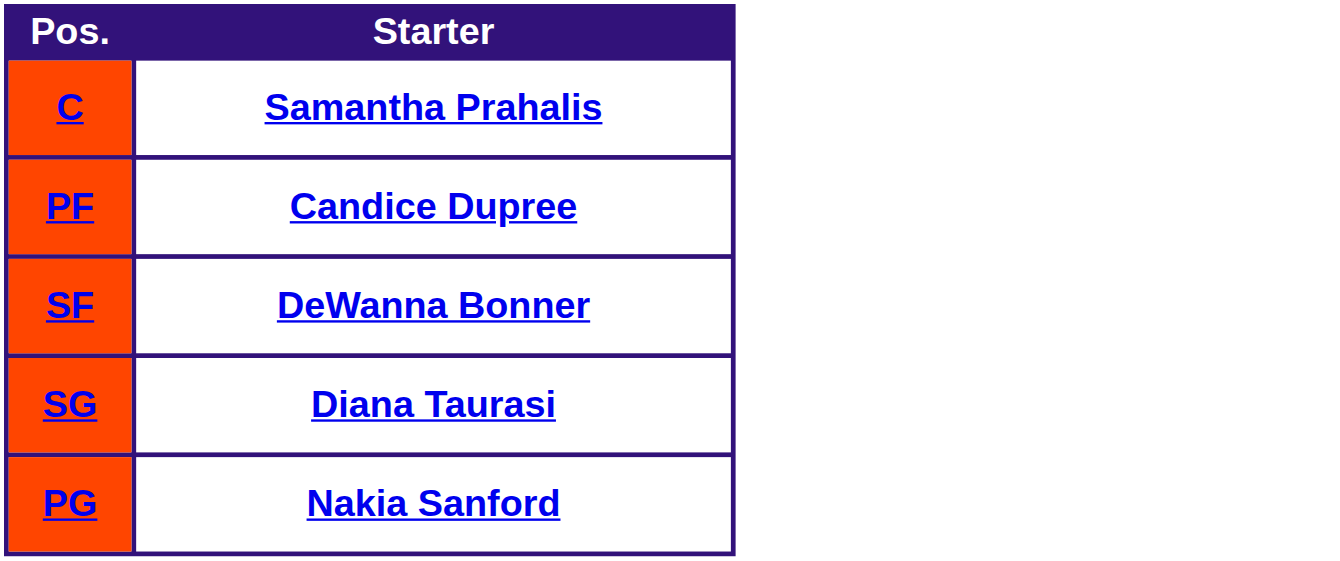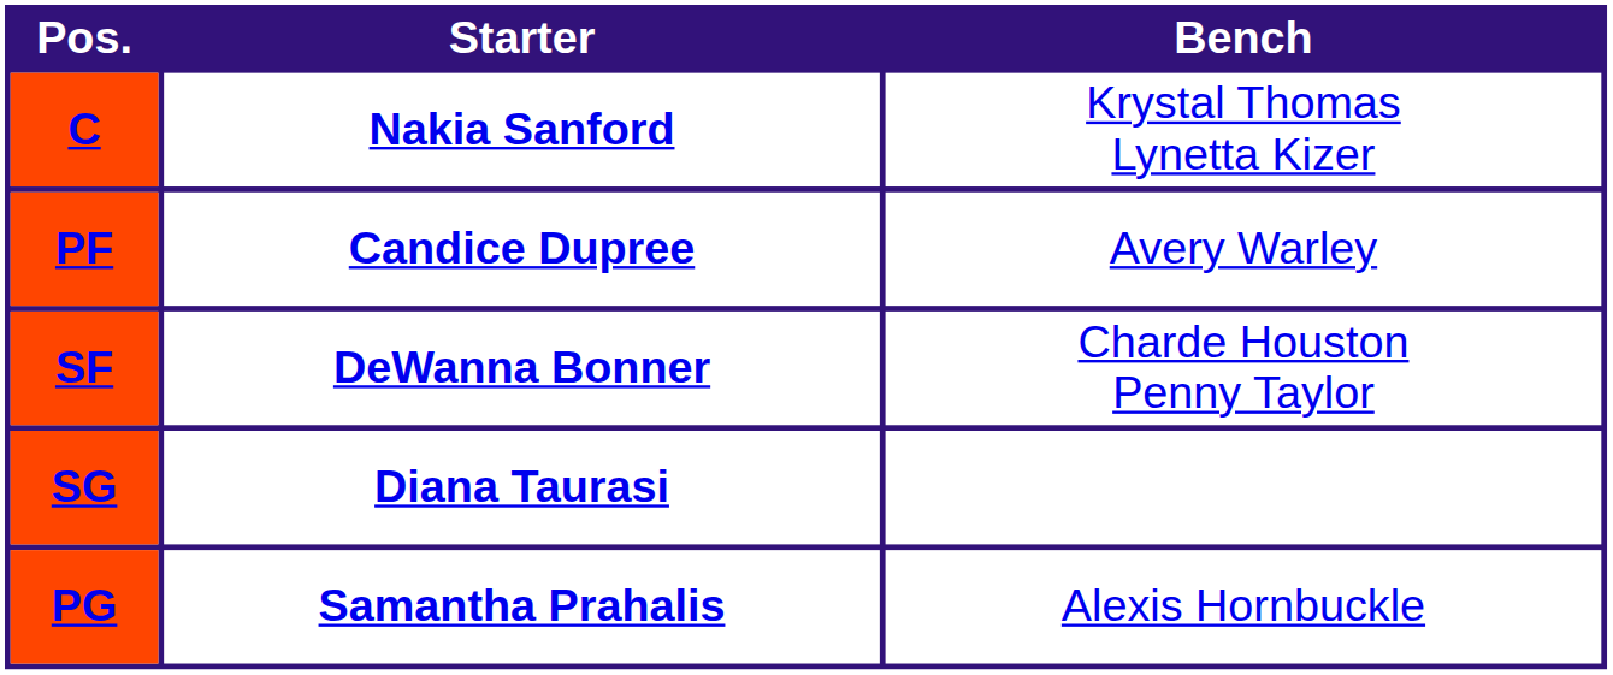 <table style="text-align: center; background:#32127A; color:white">
 <tr>
 <th width="50">Pos.</th>
 <th width="250">Starter</th>
+<th width="250">Bench</th>
 </tr>
 <tr style="height:40px; background:white; color:#092C57">
 <th style="background:#FF4500"><a href='#'><span>C</span></a></th>
-<td><strong><a href='#'>Samantha Prahalis</a></strong></td>
+<td><strong><a href='#'>Nakia Sanford</a></strong></td>
+<td><a href='#'>Krystal Thomas</a><br><a href='#'>Lynetta Kizer</a></td>
 </tr>
 <tr style="height:40px; background:white; color:#092C57">
 <th style="background:#FF4500"><a href='#'><span>PF</span></a></th>
 <td><strong><a href='#'>Candice Dupree</a></strong></td>
+<td><a href='#'>Avery Warley</a></td>
 </tr>
 <tr style="height:40px; background:white; color:#092C57">
 <th style="background:#FF4500"><a href='#'><span>SF</span></a></th>
 <td><strong><a href='#'>DeWanna Bonner</a></strong></td>
+<td><a href='#'>Charde Houston</a><br><a href='#'>Penny Taylor</a> </td>
 </tr>
 <tr style="height:40px; background:white; color:#092C57">
 <th style="background:#FF4500"><a href='#'><span>SG</span></a></th>
 <td><strong><a href='#'>Diana Taurasi</a></strong></td>
+<td></td>
 </tr>
 <tr style="height:40px; background:white; color:#092C57">
 <th style="background:#FF4500"><a href='#'><span>PG</span></a></th>
-<td><strong><a href='#'>Nakia Sanford</a></strong></td>
+<td><strong><a href='#'>Samantha Prahalis</a></strong></td>
+<td><a href='#'>Alexis Hornbuckle</a></td>
 </tr>
 </table>
